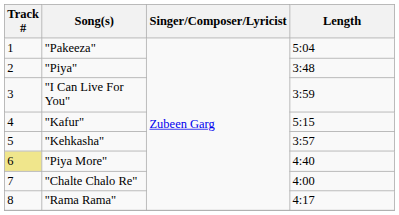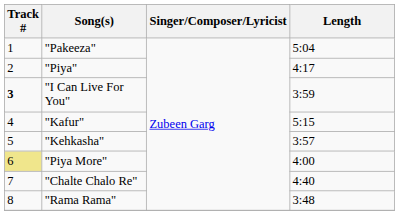 <table class="wikitable sortable">
 <tr>
 <th style="text-align:center; background:; width:7px;">Track #</th>
 <th style="text-align:center; background:;width:127px;">Song(s)</th>
 <th style="text-align:center; background:;width:127px;">Singer/Composer/Lyricist</th>
 <th style="text-align:center; background:;width:127px;">Length</th>
 </tr>
 <tr>
 <td>1</td>
 <td>"Pakeeza"</td>
 <td rowspan=8><a href='#'>Zubeen Garg</a></td>
 <td>5:04</td>
 </tr>
 <tr>
 <td>2</td>
 <td>"Piya"</td>
-<td>3:48</td>
+<td>4:17</td>
 </tr>
 <tr>
-<td>3</td>
+<td><strong>3</strong></td>
 <td>"I Can Live For You"</td>
 <td>3:59</td>
 </tr>
 <tr>
 <td>4</td>
 <td>"Kafur"</td>
 <td>5:15</td>
 </tr>
 <tr>
 <td>5</td>
 <td>"Kehkasha"</td>
 <td>3:57</td>
 </tr>
 <tr>
 <td style="background: khaki;">6</td>
 <td>"Piya More"</td>
-<td>4:40</td>
+<td>4:00</td>
 </tr>
 <tr>
 <td>7</td>
 <td>"Chalte Chalo Re"</td>
-<td>4:00</td>
+<td>4:40</td>
 </tr>
 <tr>
 <td>8</td>
 <td>"Rama Rama"</td>
-<td>4:17</td>
+<td>3:48</td>
 </tr>
 <tr>
 </tr>
 </table>
